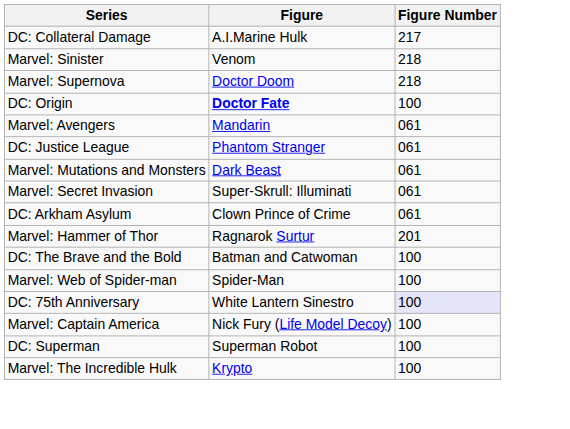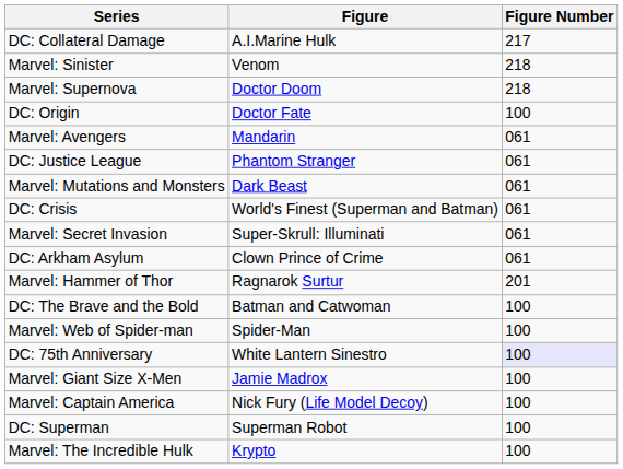 <table class="wikitable sortable" style="text-align:left;">
 <tr>
 <th>Series</th>
 <th>Figure</th>
 <th>Figure Number</th>
 </tr>
 <tr>
 <td>DC: Collateral Damage</td>
 <td>A.I.Marine Hulk</td>
 <td>217</td>
 </tr>
 <tr>
 <td>Marvel: Sinister</td>
 <td>Venom</td>
 <td>218</td>
 </tr>
 <tr>
 <td>Marvel: Supernova</td>
 <td><a href='#'>Doctor Doom</a></td>
 <td>218</td>
 </tr>
 <tr>
 <td>DC: Origin</td>
-<td><strong><a href='#'>Doctor Fate</a></strong></td>
+<td><a href='#'>Doctor Fate</a></td>
 <td>100</td>
 </tr>
 <tr>
 <td>Marvel: Avengers</td>
 <td><a href='#'>Mandarin</a></td>
 <td>061</td>
 </tr>
 <tr>
 <td>DC: Justice League</td>
 <td><a href='#'>Phantom Stranger</a></td>
 <td>061</td>
 </tr>
 <tr>
 <td>Marvel: Mutations and Monsters</td>
 <td><a href='#'>Dark Beast</a></td>
+<td>061</td>
+</tr>
+<tr>
+<td>DC: Crisis</td>
+<td>World's Finest (Superman and Batman)</td>
 <td>061</td>
 </tr>
 <tr>
 <td>Marvel: Secret Invasion</td>
 <td>Super-Skrull: Illuminati</td>
 <td>061</td>
 </tr>
 <tr>
 <td>DC: Arkham Asylum</td>
 <td>Clown Prince of Crime</td>
 <td>061</td>
 </tr>
 <tr>
 <td>Marvel: Hammer of Thor</td>
 <td>Ragnarok <a href='#'>Surtur</a></td>
 <td>201</td>
 </tr>
 <tr>
 <td>DC: The Brave and the Bold</td>
 <td>Batman and Catwoman</td>
 <td>100</td>
 </tr>
 <tr>
 <td>Marvel: Web of Spider-man</td>
 <td>Spider-Man</td>
 <td>100</td>
 </tr>
 <tr>
 <td>DC: 75th Anniversary</td>
 <td>White Lantern Sinestro</td>
 <td style="background: lavender;">100</td>
 </tr>
 <tr>
+<td>Marvel: Giant Size X-Men</td>
+<td><a href='#'>Jamie Madrox</a></td>
+<td>100</td>
+</tr>
+<tr>
 <td>Marvel: Captain America</td>
 <td>Nick Fury (<a href='#'>Life Model Decoy</a>)</td>
 <td>100</td>
 </tr>
 <tr>
 <td>DC: Superman</td>
 <td>Superman Robot</td>
 <td>100</td>
 </tr>
 <tr>
 <td>Marvel: The Incredible Hulk</td>
 <td><a href='#'>Krypto</a></td>
 <td>100</td>
 </tr>
 </table>
